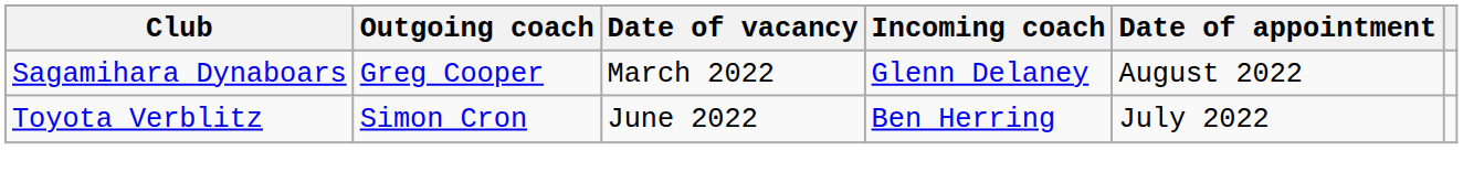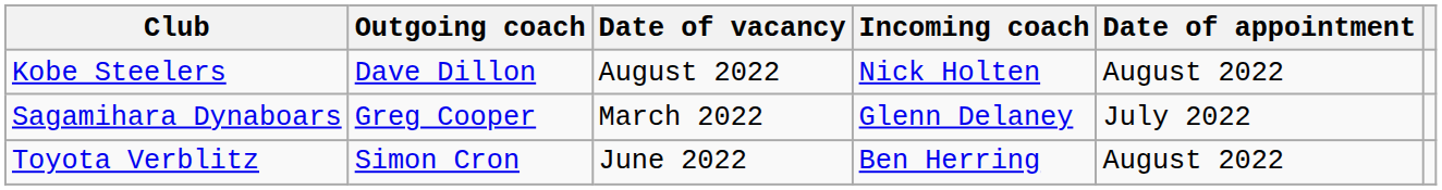 <table class="wikitable">
 <tr>
 <th>Club</th>
 <th>Outgoing coach</th>
 <th>Date of vacancy</th>
 <th>Incoming coach</th>
 <th>Date of appointment</th>
 <th></th>
 </tr>
 <tr>
+<td><a href='#'>Kobe Steelers</a><br></td>
+<td> <a href='#'>Dave Dillon</a></td>
+<td>August 2022</td>
+<td> <a href='#'>Nick Holten</a></td>
+<td>August 2022</td>
+<td align=center></td>
+</tr>
+<tr>
 <td><a href='#'>Sagamihara Dynaboars</a><br></td>
 <td> <a href='#'>Greg Cooper</a></td>
 <td>March 2022</td>
 <td> <a href='#'>Glenn Delaney</a></td>
-<td>August 2022</td>
+<td>July 2022</td>
 <td align=center></td>
 </tr>
 <tr>
 <td><a href='#'>Toyota Verblitz</a><br></td>
 <td> <a href='#'>Simon Cron</a></td>
 <td>June 2022</td>
 <td> <a href='#'>Ben Herring</a></td>
-<td>July 2022</td>
+<td>August 2022</td>
 <td align=center></td>
 </tr>
 </table>
